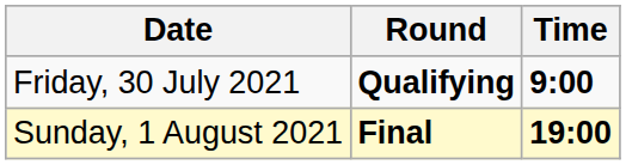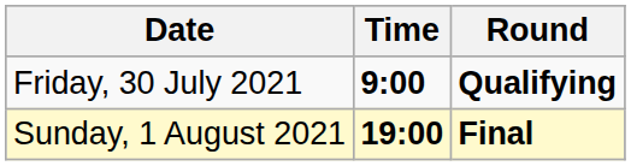 <table class="wikitable">
 <tr>
 <th>Date</th>
+<th>Time</th>
 <th>Round</th>
-<th>Time</th>
 </tr>
 <tr>
 <td>Friday, 30 July 2021</td>
+<td><strong>9:00</strong></td>
 <td><strong>Qualifying</strong></td>
-<td><strong>9:00</strong></td>
 </tr>
 <tr style=background:lemonchiffon>
 <td>Sunday, 1 August 2021</td>
+<td><strong>19:00</strong></td>
 <td><strong>Final</strong></td>
-<td><strong>19:00</strong></td>
 </tr>
 </table>
